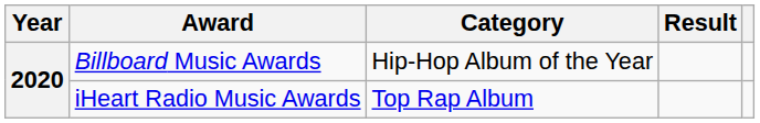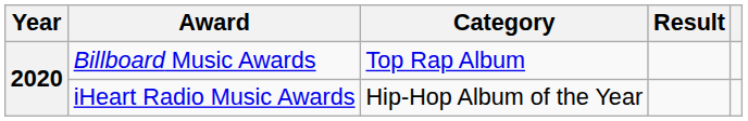 <table class="wikitable sortable plainrowheaders" style="border:none; margin:0;">
 <tr>
 <th scope="col">Year</th>
 <th scope="col">Award</th>
 <th scope="col">Category</th>
 <th scope="col">Result</th>
 <th scope="col" class="unsortable"></th>
 </tr>
 <tr>
 <th scope="row" rowspan="2">2020</th>
 <td><a href='#'><em>Billboard</em> Music Awards</a></td>
-<td>Hip-Hop Album of the Year</td>
+<td><a href='#'>Top Rap Album</a></td>
 <td></td>
 <td style="text-align:center;"></td>
 </tr>
 <tr>
 <td><a href='#'>iHeart Radio Music Awards</a></td>
-<td><a href='#'>Top Rap Album</a></td>
+<td>Hip-Hop Album of the Year</td>
 <td></td>
 <td style="text-align:center;"></td>
 </tr>
 </table>
